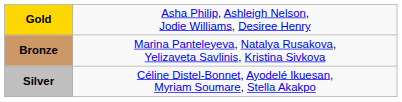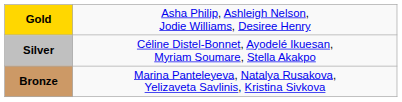 <table class="wikitable" style=" text-align:center; " width="35%">
 <tr>
 <td bgcolor="gold"><strong>Gold</strong></td>
 <td><a href='#'>Asha Philip</a>, <a href='#'>Ashleigh Nelson</a>,<br> <a href='#'>Jodie Williams</a>, <a href='#'>Desiree Henry</a><br><small><em></em></small></td>
 </tr>
 <tr>
+<td bgcolor="silver"><strong>Silver</strong></td>
+<td><a href='#'>Céline Distel-Bonnet</a>, <a href='#'>Ayodelé Ikuesan</a>,<br> <a href='#'>Myriam Soumare</a>, <a href='#'>Stella Akakpo</a><br><small><em></em></small></td>
+</tr>
+<tr>
 <td bgcolor="CC9966"><strong>Bronze</strong></td>
 <td><a href='#'>Marina Panteleyeva</a>, <a href='#'>Natalya Rusakova</a>,<br> <a href='#'>Yelizaveta Savlinis</a>, <a href='#'>Kristina Sivkova</a><br><small><em></em></small></td>
 </tr>
-<tr>
-<td bgcolor="silver"><strong>Silver</strong></td>
-<td><a href='#'>Céline Distel-Bonnet</a>, <a href='#'>Ayodelé Ikuesan</a>,<br> <a href='#'>Myriam Soumare</a>, <a href='#'>Stella Akakpo</a><br><small><em></em></small></td>
-</tr>
 </table>
